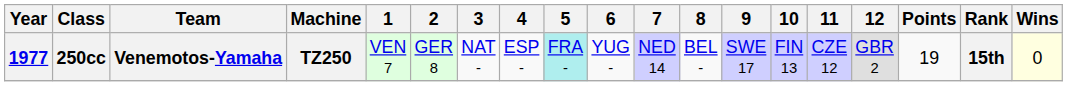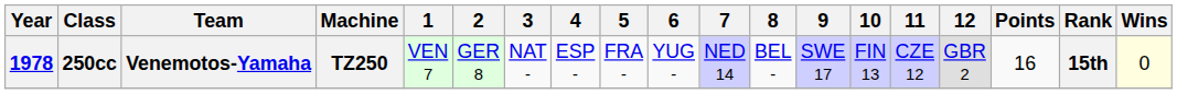 <table class="wikitable" style="text-align:center; font-size:95%">
 <tr>
 <th>Year</th>
 <th>Class</th>
 <th>Team</th>
 <th>Machine</th>
 <th>1</th>
 <th>2</th>
 <th>3</th>
 <th>4</th>
 <th>5</th>
 <th>6</th>
 <th>7</th>
 <th>8</th>
 <th>9</th>
 <th>10</th>
 <th>11</th>
 <th>12</th>
 <th>Points</th>
 <th>Rank</th>
 <th>Wins</th>
 </tr>
 <tr>
-<th><a href='#'>1977</a></th>
+<th><a href='#'>1978</a></th>
 <th>250cc</th>
 <th>Venemotos-<a href='#'>Yamaha</a></th>
 <th>TZ250</th>
 <td style="background:#DFFFDF;"><a href='#'>VEN</a><br><small>7</small></td>
 <td style="background:#DFFFDF;"><a href='#'>GER</a><br><small>8</small></td>
 <td><a href='#'>NAT</a><br><small>-</small></td>
 <td><a href='#'>ESP</a><br><small>-</small></td>
-<td style="background: paleturquoise;"><a href='#'>FRA</a><br><small>-</small></td>
+<td><a href='#'>FRA</a><br><small>-</small></td>
 <td><a href='#'>YUG</a><br><small>-</small></td>
 <td style="background:#cfcfff;"><a href='#'>NED</a><br><small>14</small></td>
 <td><a href='#'>BEL</a><br><small>-</small></td>
 <td style="background:#cfcfff;"><a href='#'>SWE</a><br><small>17</small></td>
 <td style="background:#CFCFFF;"><a href='#'>FIN</a><br><small>13</small></td>
 <td style="background:#CFCFFF;"><a href='#'>CZE</a><br><small>12</small></td>
 <td style="background:#DFDFDF;"><a href='#'>GBR</a><br><small>2</small></td>
-<td>19</td>
+<td>16</td>
 <th>15th</th>
 <td style="background: lightyellow;">0</td>
 </tr>
 <tr>
 </tr>
 </table>
